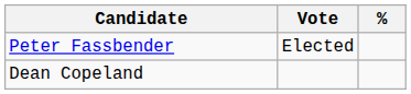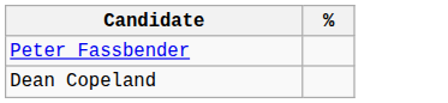 <table class="wikitable">
 <tr>
 <th bgcolor="#DDDDFF" width="200px">Candidate</th>
-<th bgcolor="#DDDDFF" width="50px">Vote</th>
 <th bgcolor="#DDDDFF" width="30px">%</th>
 </tr>
 <tr>
 <td><a href='#'>Peter Fassbender</a></td>
-<td>Elected</td>
 <td></td>
 </tr>
 <tr>
 <td>Dean Copeland</td>
 <td></td>
-<td></td>
 </tr>
 </table>
